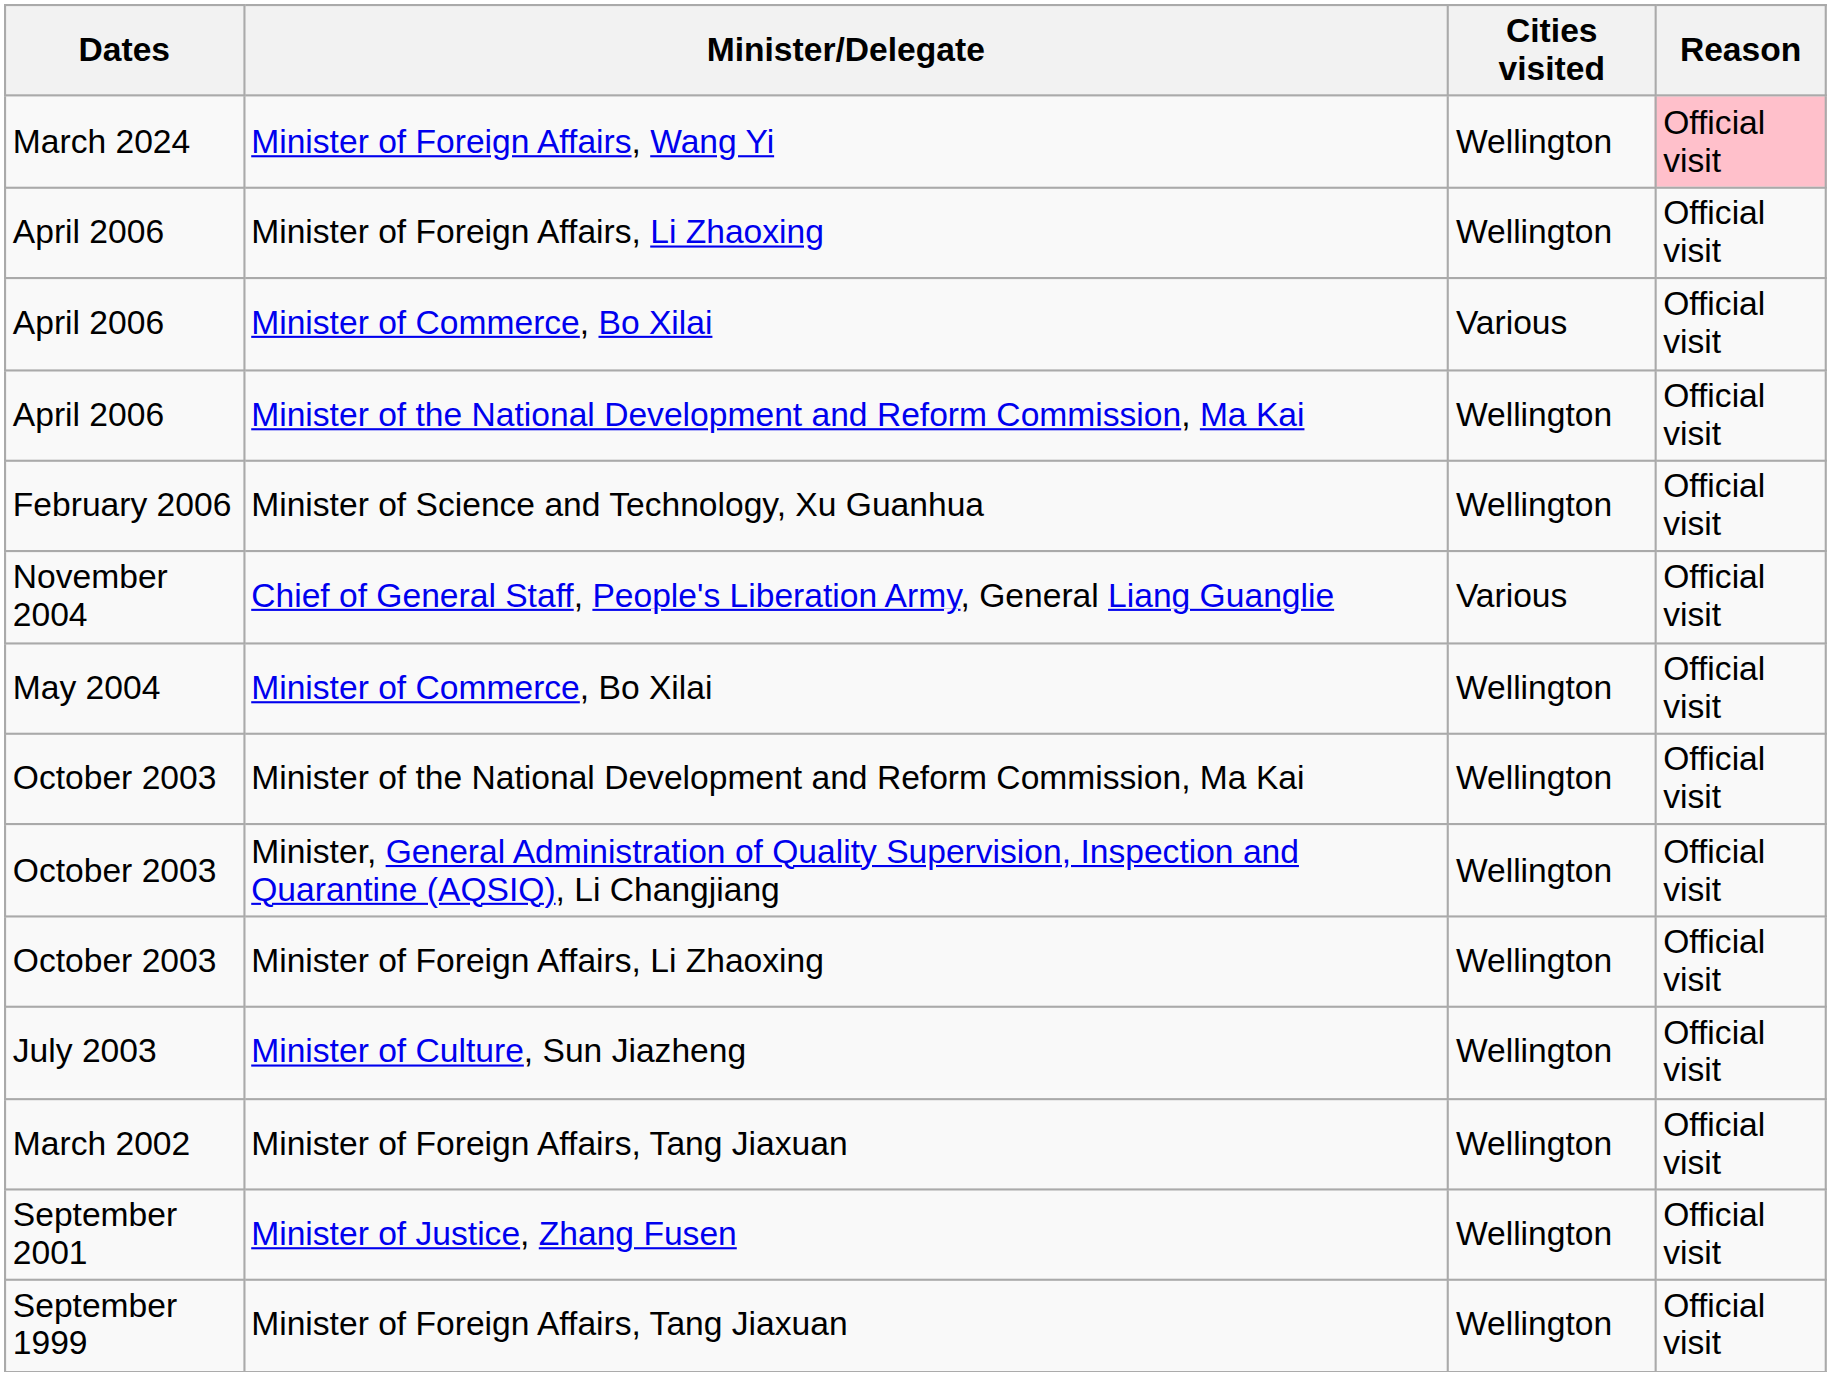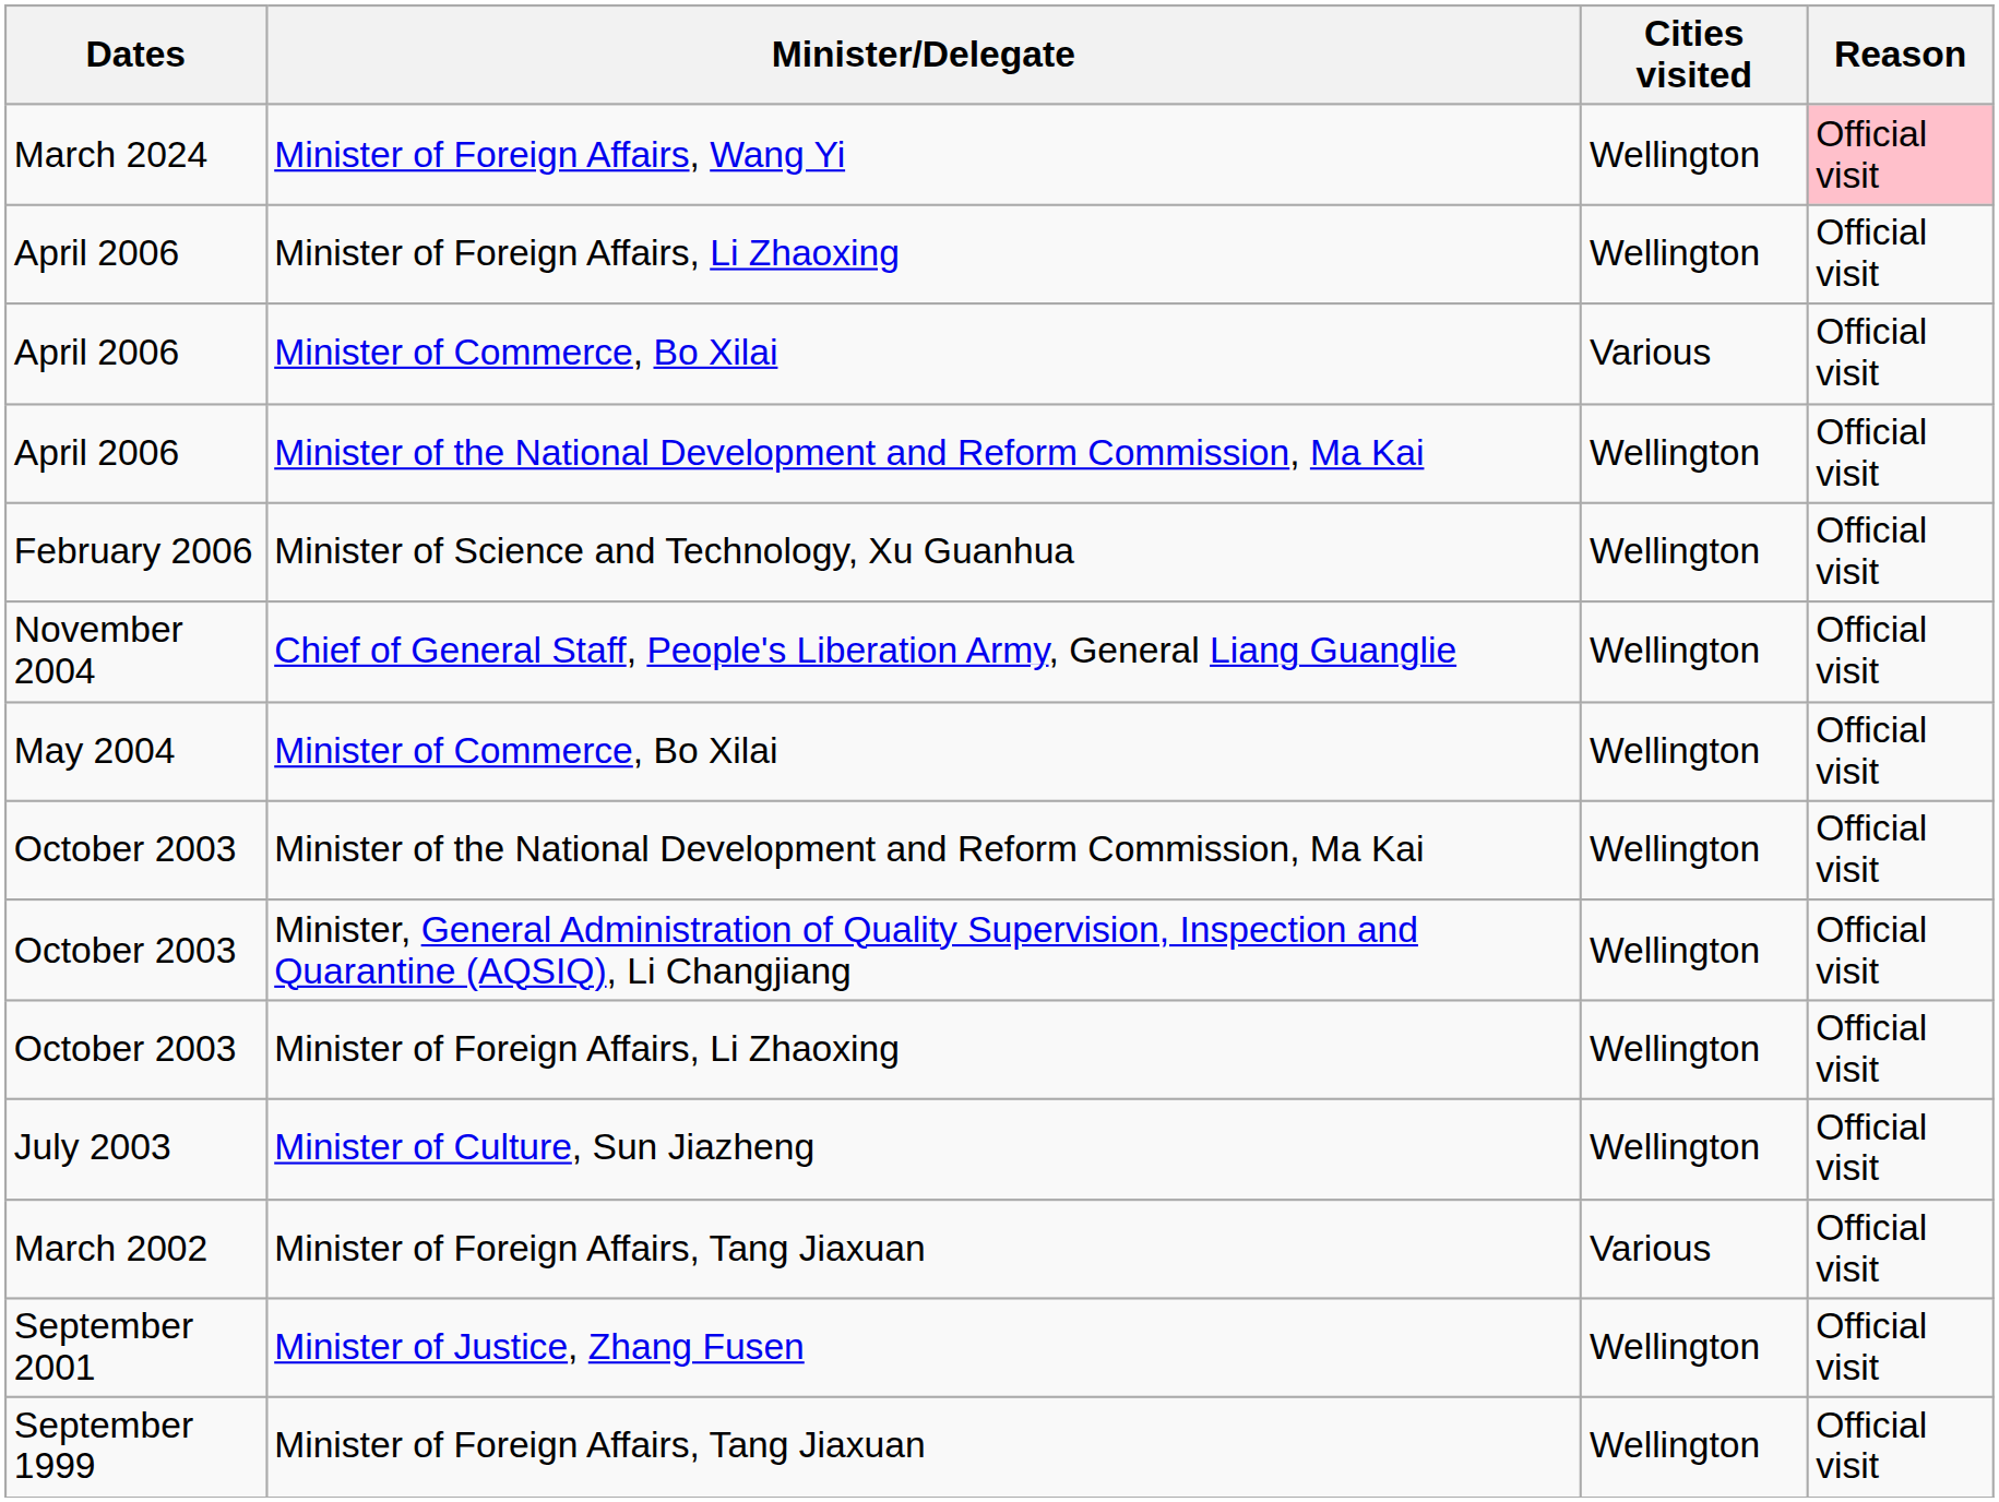 <table class=wikitable>
 <tr>
 <th>Dates</th>
 <th>Minister/Delegate</th>
 <th>Cities visited</th>
 <th>Reason</th>
 </tr>
 <tr>
 <td>March 2024</td>
 <td><a href='#'>Minister of Foreign Affairs</a>, <a href='#'>Wang Yi</a></td>
 <td>Wellington</td>
 <td style="background: pink;">Official visit</td>
 </tr>
 <tr>
 <td>April 2006</td>
 <td>Minister of Foreign Affairs, <a href='#'>Li Zhaoxing</a></td>
 <td>Wellington</td>
 <td>Official visit</td>
 </tr>
 <tr>
 <td>April 2006</td>
 <td><a href='#'>Minister of Commerce</a>, <a href='#'>Bo Xilai</a></td>
 <td>Various</td>
 <td>Official visit</td>
 </tr>
 <tr>
 <td>April 2006</td>
 <td><a href='#'>Minister of the National Development and Reform Commission</a>, <a href='#'>Ma Kai</a></td>
 <td>Wellington</td>
 <td>Official visit</td>
 </tr>
 <tr>
 <td>February 2006</td>
 <td>Minister of Science and Technology, Xu Guanhua</td>
 <td>Wellington</td>
 <td>Official visit</td>
 </tr>
 <tr>
 <td>November 2004</td>
 <td><a href='#'>Chief of General Staff</a>, <a href='#'>People's Liberation Army</a>, General <a href='#'>Liang Guanglie</a></td>
-<td>Various</td>
+<td>Wellington</td>
 <td>Official visit</td>
 </tr>
 <tr>
 <td>May 2004</td>
 <td><a href='#'>Minister of Commerce</a>, Bo Xilai</td>
 <td>Wellington</td>
 <td>Official visit</td>
 </tr>
 <tr>
 <td>October 2003</td>
 <td>Minister of the National Development and Reform Commission, Ma Kai</td>
 <td>Wellington</td>
 <td>Official visit</td>
 </tr>
 <tr>
 <td>October 2003</td>
 <td>Minister, <a href='#'>General Administration of Quality Supervision, Inspection and Quarantine (AQSIQ)</a>, Li Changjiang</td>
 <td>Wellington</td>
 <td>Official visit</td>
 </tr>
 <tr>
 <td>October 2003</td>
 <td>Minister of Foreign Affairs, Li Zhaoxing</td>
 <td>Wellington</td>
 <td>Official visit</td>
 </tr>
 <tr>
 <td>July 2003</td>
 <td><a href='#'>Minister of Culture</a>, Sun Jiazheng</td>
 <td>Wellington</td>
 <td>Official visit</td>
 </tr>
 <tr>
 <td>March 2002</td>
 <td>Minister of Foreign Affairs, Tang Jiaxuan</td>
-<td>Wellington</td>
+<td>Various</td>
 <td>Official visit</td>
 </tr>
 <tr>
 <td>September 2001</td>
 <td><a href='#'>Minister of Justice</a>, <a href='#'>Zhang Fusen</a></td>
 <td>Wellington</td>
 <td>Official visit</td>
 </tr>
 <tr>
 <td>September 1999</td>
 <td>Minister of Foreign Affairs, Tang Jiaxuan</td>
 <td>Wellington</td>
 <td>Official visit</td>
 </tr>
 <tr>
 </tr>
 </table>
